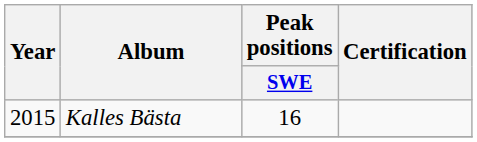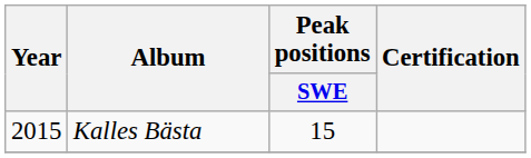 <table class="wikitable plainrowheaders">
 <tr>
 <th align="center" rowspan="2" width="10">Year</th>
 <th align="center" rowspan="2" width="120">Album</th>
 <th align="center" colspan="1" width="20">Peak positions</th>
 <th align="center" rowspan="2" width="70">Certification</th>
 </tr>
 <tr>
 <th scope="col" style="width:3em;font-size:90%;"><a href='#'>SWE</a><br></th>
 </tr>
 <tr>
 <td style="text-align:center;">2015</td>
 <td><em>Kalles Bästa</em></td>
-<td style="text-align:center;">16</td>
+<td style="text-align:center;">15</td>
 <td></td>
 </tr>
 <tr>
 </tr>
 </table>
